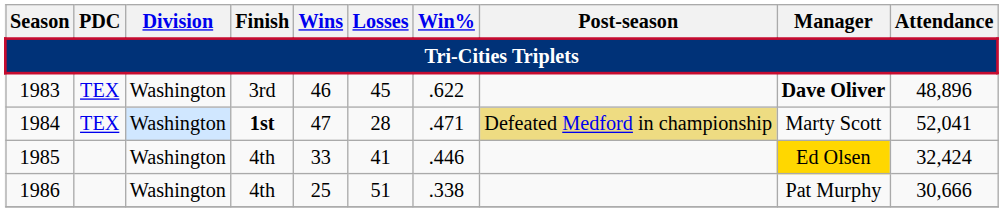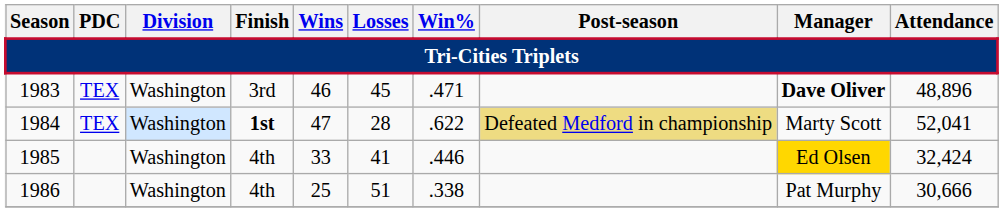 <table class="wikitable" style="text-align:center; font-size:95%">
 <tr>
 <th scope="col">Season</th>
 <th scope="col">PDC</th>
 <th scope="col"><a href='#'>Division</a></th>
 <th scope="col">Finish</th>
 <th scope="col"><a href='#'>Wins</a></th>
 <th scope="col"><a href='#'>Losses</a></th>
 <th scope="col"><a href='#'>Win%</a></th>
 <th scope="col">Post-season</th>
 <th scope="col">Manager</th>
 <th scope="col">Attendance</th>
 </tr>
 <tr>
 <td align="center" colspan="11" style="background: #003278; color: white; border:2px solid #C60C30"><strong>Tri-Cities Triplets</strong></td>
 </tr>
 <tr>
 <td>1983</td>
 <td><a href='#'>TEX</a></td>
 <td>Washington</td>
 <td>3rd</td>
 <td>46</td>
 <td>45</td>
-<td>.622</td>
+<td>.471</td>
 <td></td>
 <td><strong>Dave Oliver</strong></td>
 <td>48,896</td>
 </tr>
 <tr>
 <td>1984</td>
 <td><a href='#'>TEX</a></td>
 <td bgcolor="#D0E7FF">Washington</td>
 <td><strong>1st</strong></td>
 <td>47</td>
 <td>28</td>
-<td>.471</td>
+<td>.622</td>
 <td bgcolor="#EEDC82">Defeated <a href='#'>Medford</a> in championship</td>
 <td>Marty Scott</td>
 <td>52,041</td>
 </tr>
 <tr>
 <td>1985</td>
 <td></td>
 <td>Washington</td>
 <td>4th</td>
 <td>33</td>
 <td>41</td>
 <td>.446</td>
 <td></td>
 <td style="background: gold;">Ed Olsen</td>
 <td>32,424</td>
 </tr>
 <tr>
 <td>1986</td>
 <td></td>
 <td>Washington</td>
 <td>4th</td>
 <td>25</td>
 <td>51</td>
 <td>.338</td>
 <td></td>
 <td>Pat Murphy</td>
 <td>30,666</td>
 </tr>
 <tr>
 </tr>
 </table>
